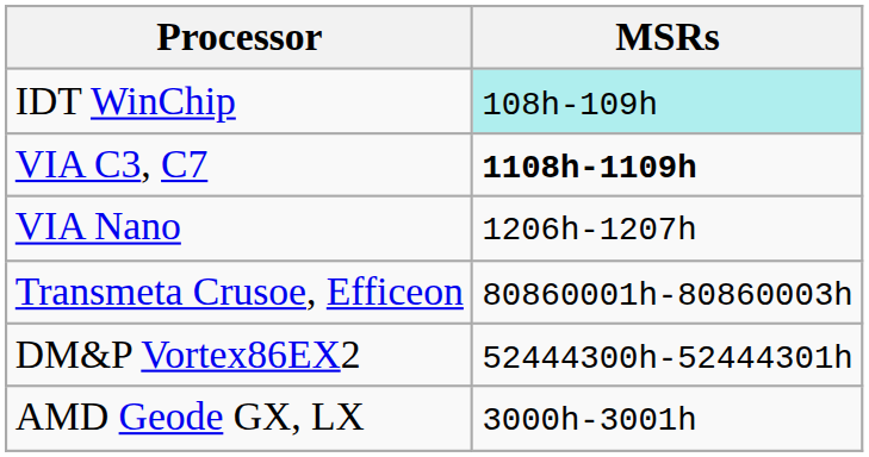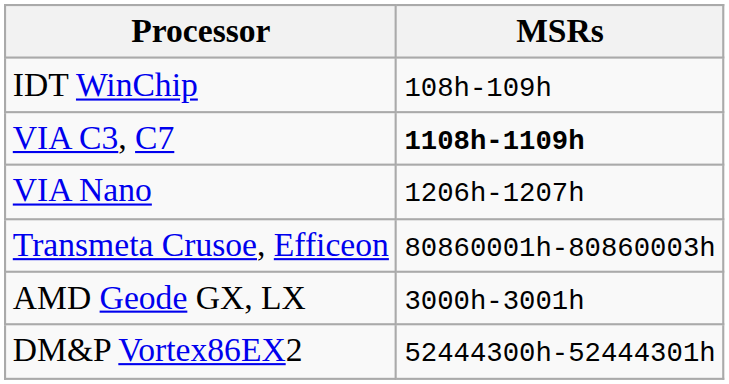 <table class="wikitable">
 <tr>
 <th>Processor</th>
 <th>MSRs</th>
 </tr>
 <tr>
 <td>IDT <a href='#'>WinChip</a></td>
-<td style="background: paleturquoise;"><code>108h-109h</code></td>
+<td><code>108h-109h</code></td>
 </tr>
 <tr>
 <td><a href='#'>VIA C3</a>, <a href='#'>C7</a></td>
 <td><strong><code>1108h-1109h</code></strong></td>
 </tr>
 <tr>
 <td><a href='#'>VIA Nano</a></td>
 <td><code>1206h-1207h</code></td>
 </tr>
 <tr>
 <td><a href='#'>Transmeta Crusoe</a>, <a href='#'>Efficeon</a></td>
 <td><code>80860001h-80860003h</code></td>
 </tr>
 <tr>
+<td>AMD <a href='#'>Geode</a> GX, LX</td>
+<td><code>3000h-3001h</code></td>
+</tr>
+<tr>
 <td>DM&P <a href='#'>Vortex86EX</a>2</td>
 <td><code>52444300h-52444301h</code></td>
 </tr>
-<tr>
-<td>AMD <a href='#'>Geode</a> GX, LX</td>
-<td><code>3000h-3001h</code></td>
-</tr>
 </table>
